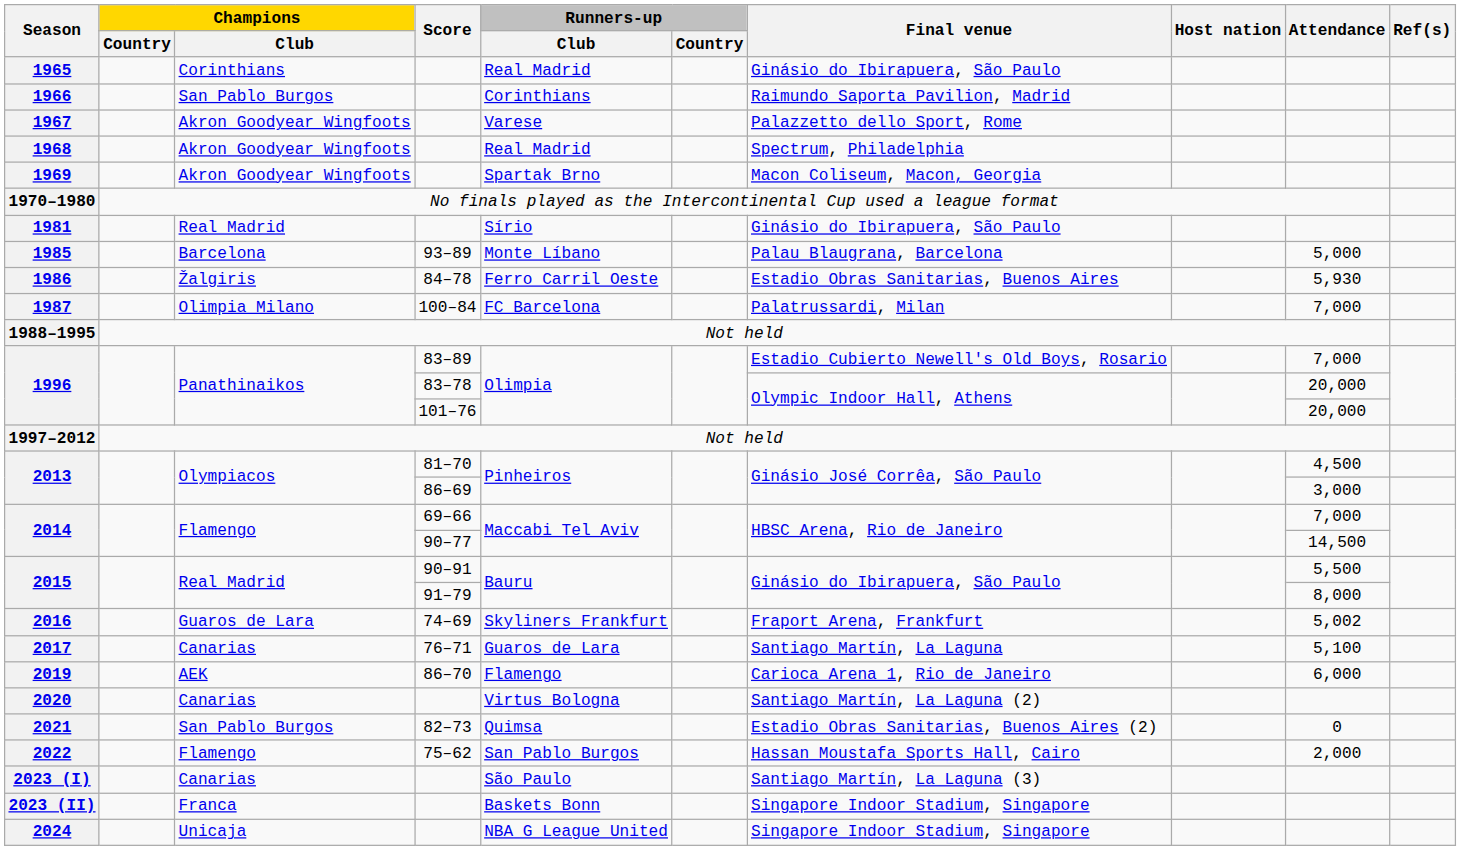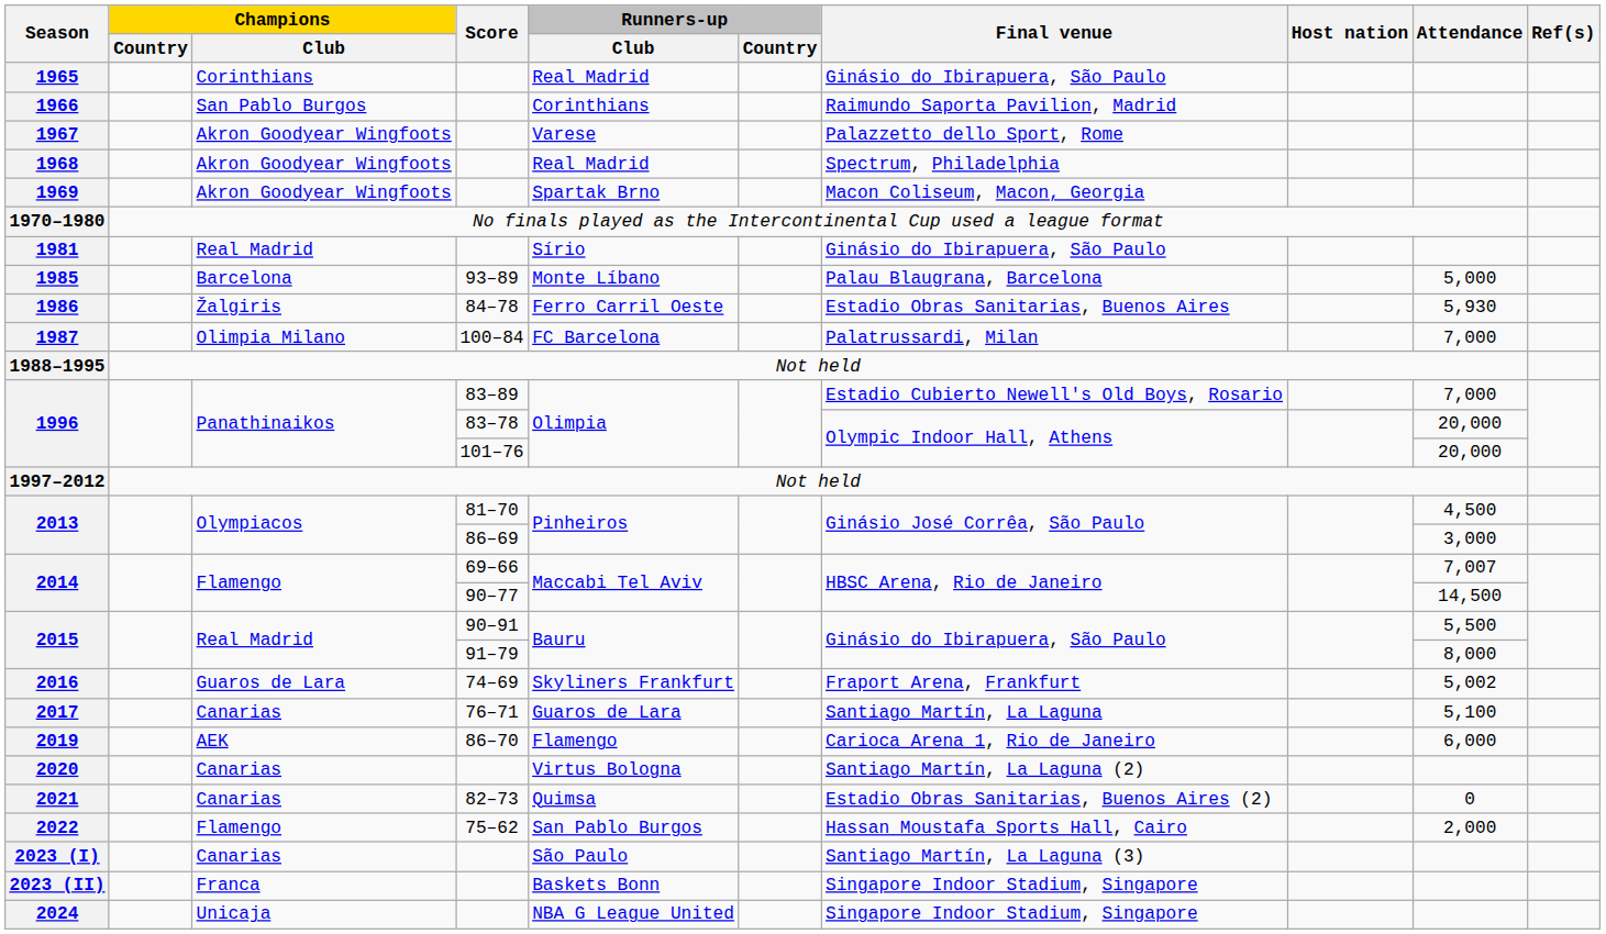 <table class="wikitable plainrowheaders sortable">
 <tr>
 <th rowspan="2" scope="col">Season</th>
 <th colspan="2" style="background:gold;">Champions</th>
 <th rowspan="2" scope="col">Score</th>
 <th colspan="2" style="background:silver;">Runners-up</th>
 <th rowspan="2" scope="col">Final venue</th>
 <th rowspan="2" scope="col">Host nation</th>
 <th rowspan="2" scope="col">Attendance</th>
 <th rowspan="2" class="unsortable">Ref(s)</th>
 </tr>
 <tr>
 <th scope="col">Country</th>
 <th scope="col">Club</th>
 <th scope="col">Club</th>
 <th scope="col">Country</th>
 </tr>
 <tr>
 <th scope="row" style="text-align:center"><a href='#'>1965</a></th>
 <td></td>
 <td><a href='#'>Corinthians</a></td>
 <td></td>
 <td><a href='#'>Real Madrid</a></td>
 <td></td>
 <td><a href='#'>Ginásio do Ibirapuera</a>, <a href='#'>São Paulo</a></td>
 <td></td>
 <td></td>
 <td></td>
 </tr>
 <tr>
 <th scope="row" style="text-align:center"><a href='#'>1966</a></th>
 <td></td>
 <td><a href='#'>San Pablo Burgos</a></td>
 <td></td>
 <td><a href='#'>Corinthians</a></td>
 <td></td>
 <td><a href='#'>Raimundo Saporta Pavilion</a>, <a href='#'>Madrid</a></td>
 <td></td>
 <td></td>
 <td></td>
 </tr>
 <tr>
 <th scope="row" style="text-align:center"><a href='#'>1967</a></th>
 <td></td>
 <td><a href='#'>Akron Goodyear Wingfoots</a></td>
 <td></td>
 <td><a href='#'>Varese</a></td>
 <td></td>
 <td><a href='#'>Palazzetto dello Sport</a>, <a href='#'>Rome</a></td>
 <td></td>
 <td></td>
 <td></td>
 </tr>
 <tr>
 <th scope="row" style="text-align:center"><a href='#'>1968</a></th>
 <td></td>
 <td><a href='#'>Akron Goodyear Wingfoots</a></td>
 <td></td>
 <td><a href='#'>Real Madrid</a></td>
 <td></td>
 <td><a href='#'>Spectrum</a>, <a href='#'>Philadelphia</a></td>
 <td></td>
 <td></td>
 <td></td>
 </tr>
 <tr>
 <th scope="row" style="text-align:center"><a href='#'>1969</a></th>
 <td></td>
 <td><a href='#'>Akron Goodyear Wingfoots</a></td>
 <td></td>
 <td><a href='#'>Spartak Brno</a></td>
 <td></td>
 <td><a href='#'>Macon Coliseum</a>, <a href='#'>Macon, Georgia</a></td>
 <td></td>
 <td></td>
 <td></td>
 </tr>
 <tr>
 <th scope="row" style="text-align:center">1970–1980</th>
 <td colspan="8" align="center"><em>No finals played as the Intercontinental Cup used a league format</em></td>
 <td></td>
 </tr>
 <tr>
 <th scope="row" style="text-align:center"><a href='#'>1981</a></th>
 <td></td>
 <td><a href='#'>Real Madrid</a></td>
 <td></td>
 <td><a href='#'>Sírio</a></td>
 <td></td>
 <td><a href='#'>Ginásio do Ibirapuera</a>, <a href='#'>São Paulo</a></td>
 <td></td>
 <td></td>
 <td></td>
 </tr>
 <tr>
 <th scope="row" style="text-align:center"><a href='#'>1985</a></th>
 <td></td>
 <td><a href='#'>Barcelona</a></td>
 <td align="center">93–89</td>
 <td><a href='#'>Monte Líbano</a></td>
 <td></td>
 <td><a href='#'>Palau Blaugrana</a>, <a href='#'>Barcelona</a></td>
 <td></td>
 <td align="center">5,000</td>
 <td></td>
 </tr>
 <tr>
 <th scope="row" style="text-align:center"><a href='#'>1986</a></th>
 <td></td>
 <td><a href='#'>Žalgiris</a></td>
 <td align="center">84–78</td>
 <td><a href='#'>Ferro Carril Oeste</a></td>
 <td></td>
 <td><a href='#'>Estadio Obras Sanitarias</a>, <a href='#'>Buenos Aires</a></td>
 <td></td>
 <td align="center">5,930</td>
 <td></td>
 </tr>
 <tr>
 <th scope="row" style="text-align:center"><a href='#'>1987</a></th>
 <td></td>
 <td><a href='#'>Olimpia Milano</a></td>
 <td align="center">100–84</td>
 <td><a href='#'>FC Barcelona</a></td>
 <td></td>
 <td><a href='#'>Palatrussardi</a>, <a href='#'>Milan</a></td>
 <td></td>
 <td align="center">7,000</td>
 <td></td>
 </tr>
 <tr>
 <th scope="row" style="text-align:center">1988–1995</th>
 <td colspan="8" align="center"><em>Not held</em></td>
 <td></td>
 </tr>
 <tr>
 <th scope="row" style="text-align:center" rowspan="3"><a href='#'>1996</a></th>
 <td rowspan="3"></td>
 <td rowspan="3"><a href='#'>Panathinaikos</a></td>
 <td align="center">83–89</td>
 <td rowspan="3"><a href='#'>Olimpia</a></td>
 <td rowspan="3"></td>
 <td><a href='#'>Estadio Cubierto Newell's Old Boys</a>, <a href='#'>Rosario</a></td>
 <td></td>
 <td align="center">7,000</td>
 <td rowspan="3"></td>
 </tr>
 <tr>
 <td align="center">83–78</td>
 <td rowspan="2"><a href='#'>Olympic Indoor Hall</a>, <a href='#'>Athens</a></td>
 <td rowspan="2"></td>
 <td align="center">20,000</td>
 </tr>
 <tr>
 <td align="center">101–76</td>
 <td align="center">20,000</td>
 </tr>
 <tr>
 <th scope="row" style="text-align:center">1997–2012</th>
 <td colspan="8" align="center"><em>Not held</em></td>
 <td></td>
 </tr>
 <tr>
 <th scope="row" style="text-align:center"  rowspan="2"><a href='#'>2013</a></th>
 <td rowspan="2"></td>
 <td rowspan="2"><a href='#'>Olympiacos</a></td>
 <td align="center">81–70</td>
 <td rowspan="2"><a href='#'>Pinheiros</a></td>
 <td rowspan="2"></td>
 <td rowspan="2"><a href='#'>Ginásio José Corrêa</a>, <a href='#'>São Paulo</a></td>
 <td rowspan="2"></td>
 <td align="center">4,500</td>
 <td></td>
 </tr>
 <tr>
 <td align="center">86–69</td>
 <td align="center">3,000</td>
 <td></td>
 </tr>
 <tr>
 <th scope="row" style="text-align:center"  rowspan="2"><a href='#'>2014</a></th>
 <td rowspan="2"></td>
 <td rowspan="2"><a href='#'>Flamengo</a></td>
 <td align="center">69–66</td>
 <td rowspan="2"><a href='#'>Maccabi Tel Aviv</a></td>
 <td rowspan="2"></td>
 <td rowspan="2"><a href='#'>HBSC Arena</a>, <a href='#'>Rio de Janeiro</a></td>
 <td rowspan="2"></td>
-<td align="center">7,000</td>
+<td align="center">7,007</td>
 <td rowspan="2"></td>
 </tr>
 <tr>
 <td align="center">90–77</td>
 <td align="center">14,500</td>
 </tr>
 <tr>
 <th scope="row" style="text-align:center" rowspan="2"><a href='#'>2015</a></th>
 <td rowspan="2"></td>
 <td rowspan="2"><a href='#'>Real Madrid</a></td>
 <td align="center">90–91</td>
 <td rowspan="2"><a href='#'>Bauru</a></td>
 <td rowspan="2"></td>
 <td rowspan="2"><a href='#'>Ginásio do Ibirapuera</a>, <a href='#'>São Paulo</a></td>
 <td rowspan="2"></td>
 <td align="center">5,500</td>
 <td rowspan="2"></td>
 </tr>
 <tr>
 <td align="center">91–79</td>
 <td align="center">8,000</td>
 </tr>
 <tr>
 <th scope="row" style="text-align:center"><a href='#'>2016</a></th>
 <td></td>
 <td><a href='#'>Guaros de Lara</a></td>
 <td align="center">74–69</td>
 <td><a href='#'>Skyliners Frankfurt</a></td>
 <td></td>
 <td><a href='#'>Fraport Arena</a>, <a href='#'>Frankfurt</a></td>
 <td></td>
 <td align="center">5,002</td>
 <td></td>
 </tr>
 <tr>
 <th scope="row" style="text-align:center"><a href='#'>2017</a></th>
 <td></td>
 <td><a href='#'>Canarias</a></td>
 <td align="center">76–71</td>
 <td><a href='#'>Guaros de Lara</a></td>
 <td></td>
 <td><a href='#'>Santiago Martín</a>, <a href='#'>La Laguna</a></td>
 <td></td>
 <td align="center">5,100</td>
 <td></td>
 </tr>
 <tr>
 <th scope="row" style="text-align:center"><a href='#'>2019</a></th>
 <td></td>
 <td><a href='#'>AEK</a></td>
 <td align="center">86–70</td>
 <td><a href='#'>Flamengo</a></td>
 <td></td>
 <td><a href='#'>Carioca Arena 1</a>, <a href='#'>Rio de Janeiro</a></td>
 <td></td>
 <td align="center">6,000</td>
 <td></td>
 </tr>
 <tr>
 <th scope="row" style="text-align:center"><a href='#'>2020</a></th>
 <td></td>
 <td><a href='#'>Canarias</a></td>
 <td></td>
 <td><a href='#'>Virtus Bologna</a></td>
 <td></td>
 <td><a href='#'>Santiago Martín</a>, <a href='#'>La Laguna</a> (2)</td>
 <td></td>
 <td></td>
 <td></td>
 </tr>
 <tr>
 <th scope="row" style="text-align:center"><a href='#'>2021</a></th>
 <td></td>
-<td><a href='#'>San Pablo Burgos</a></td>
+<td><a href='#'>Canarias</a></td>
 <td align="center">82–73</td>
 <td><a href='#'>Quimsa</a></td>
 <td></td>
 <td><a href='#'>Estadio Obras Sanitarias</a>, <a href='#'>Buenos Aires</a> (2)</td>
 <td></td>
 <td align="center ">0</td>
 <td></td>
 </tr>
 <tr>
 <th scope="row" style="text-align:center"><a href='#'>2022</a></th>
 <td></td>
 <td><a href='#'>Flamengo</a></td>
 <td align="center">75–62</td>
 <td><a href='#'>San Pablo Burgos</a></td>
 <td></td>
 <td><a href='#'>Hassan Moustafa Sports Hall</a>, <a href='#'>Cairo</a></td>
 <td></td>
 <td align="center">2,000</td>
 <td></td>
 </tr>
 <tr>
 <th scope="row" style="text-align:center"><a href='#'>2023 (I)</a></th>
 <td></td>
 <td><a href='#'>Canarias</a></td>
 <td></td>
 <td><a href='#'>São Paulo</a></td>
 <td></td>
 <td><a href='#'>Santiago Martín</a>, <a href='#'>La Laguna</a> (3)</td>
 <td></td>
 <td></td>
 <td></td>
 </tr>
 <tr>
 <th scope="row" style="text-align:center"><a href='#'>2023 (II)</a></th>
 <td></td>
 <td><a href='#'>Franca</a></td>
 <td></td>
 <td><a href='#'>Baskets Bonn</a></td>
 <td></td>
 <td><a href='#'>Singapore Indoor Stadium</a>, <a href='#'>Singapore</a></td>
 <td></td>
 <td></td>
 <td></td>
 </tr>
 <tr>
 <th scope="row" style="text-align:center"><a href='#'>2024</a></th>
 <td></td>
 <td><a href='#'>Unicaja</a></td>
 <td></td>
 <td><a href='#'>NBA G League United</a></td>
 <td></td>
 <td><a href='#'>Singapore Indoor Stadium</a>, <a href='#'>Singapore</a></td>
 <td></td>
 <td></td>
 <td></td>
 </tr>
 </table>
